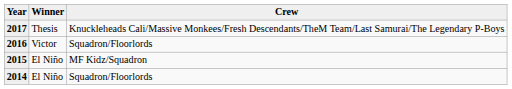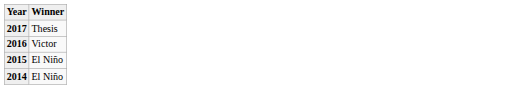 <table class="wikitable">
 <tr>
 <th scope="col" style="background:#efefef;">Year</th>
 <th scope="col" style="background:#efefef;">Winner</th>
-<th scope="col" style="background:#efefef;">Crew</th>
 </tr>
 <tr>
 <th scope="row" style="background:#efefef;">2017</th>
 <td> Thesis</td>
-<td>Knuckleheads Cali/Massive Monkees/Fresh Descendants/TheM Team/Last Samurai/The Legendary P-Boys</td>
 </tr>
 <tr>
 <th scope="row" style="background:#efefef;">2016</th>
 <td> Victor</td>
-<td>Squadron/Floorlords</td>
 </tr>
 <tr>
 <th scope="row" style="background:#efefef;">2015</th>
 <td> El Niño</td>
-<td>MF Kidz/Squadron</td>
 </tr>
 <tr>
 <th scope="row" style="background:#efefef;">2014</th>
 <td> El Niño</td>
-<td>Squadron/Floorlords</td>
 </tr>
 </table>
